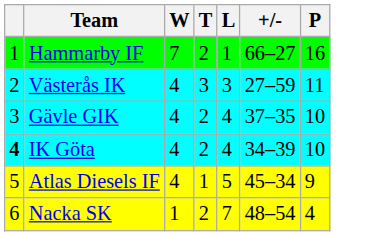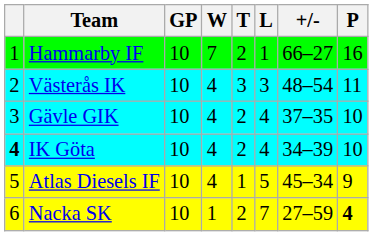 <table class="wikitable">
 <tr>
 <th></th>
 <th>Team</th>
+<th>GP</th>
 <th>W</th>
 <th>T</th>
 <th>L</th>
 <th>+/-</th>
 <th>P</th>
 </tr>
 <tr style="background:#00FF00">
 <td>1</td>
 <td><a href='#'>Hammarby IF</a></td>
+<td>10</td>
 <td>7</td>
 <td>2</td>
 <td>1</td>
 <td>66–27</td>
 <td>16</td>
 </tr>
 <tr style="background:#00FFFF">
 <td>2</td>
 <td><a href='#'>Västerås IK</a></td>
+<td>10</td>
 <td>4</td>
 <td>3</td>
 <td>3</td>
-<td>27–59</td>
+<td>48–54</td>
 <td>11</td>
 </tr>
 <tr style="background:#00FFFF">
 <td>3</td>
 <td><a href='#'>Gävle GIK</a></td>
+<td>10</td>
 <td>4</td>
 <td>2</td>
 <td>4</td>
 <td>37–35</td>
 <td>10</td>
 </tr>
 <tr style="background:#00FFFF">
 <td><strong>4</strong></td>
 <td><a href='#'>IK Göta</a></td>
+<td>10</td>
 <td>4</td>
 <td>2</td>
 <td>4</td>
 <td>34–39</td>
 <td>10</td>
 </tr>
 <tr style="background:#FFFF00">
 <td>5</td>
 <td><a href='#'>Atlas Diesels IF</a></td>
+<td>10</td>
 <td>4</td>
 <td>1</td>
 <td>5</td>
 <td>45–34</td>
 <td>9</td>
 </tr>
 <tr style="background:#FFFF00">
 <td>6</td>
 <td><a href='#'>Nacka SK</a></td>
+<td>10</td>
 <td>1</td>
 <td>2</td>
 <td>7</td>
-<td>48–54</td>
-<td>4</td>
+<td>27–59</td>
+<td><strong>4</strong></td>
 </tr>
 </table>
